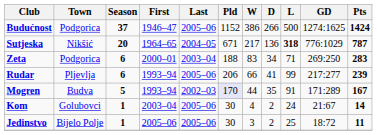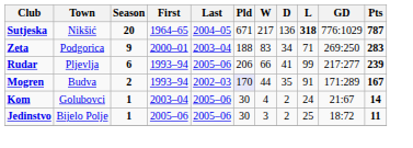 <table class="wikitable sortable" style="text-align:center">
 <tr>
 <th>Club</th>
 <th>Town</th>
 <th>Season</th>
 <th>First</th>
 <th>Last</th>
 <th>Pld</th>
 <th>W</th>
 <th>D</th>
 <th>L</th>
 <th>GD</th>
 <th>Pts</th>
-</tr>
-<tr>
-<td style="text-align:left;"><strong><a href='#'>Budućnost</a></strong></td>
-<td><a href='#'>Podgorica</a></td>
-<td><strong>37</strong></td>
-<td><a href='#'>1946–47</a></td>
-<td><a href='#'>2005–06</a></td>
-<td>1152</td>
-<td>386</td>
-<td>266</td>
-<td>500</td>
-<td>1274:1625</td>
-<td><strong>1424</strong></td>
 </tr>
 <tr>
 <td style="text-align:left;"><strong><a href='#'>Sutjeska</a></strong></td>
 <td><a href='#'>Nikšić</a></td>
 <td><strong>20</strong></td>
 <td><a href='#'>1964–65</a></td>
 <td><a href='#'>2004–05</a></td>
 <td>671</td>
 <td>217</td>
 <td>136</td>
 <td><strong>318</strong></td>
 <td>776:1029</td>
 <td><strong>787</strong></td>
 </tr>
 <tr>
 <td style="text-align:left;"><strong><a href='#'>Zeta</a></strong></td>
 <td><a href='#'>Podgorica</a></td>
-<td><strong>6</strong></td>
+<td><strong>9</strong></td>
 <td><a href='#'>2000–01</a></td>
 <td><a href='#'>2003–04</a></td>
 <td>188</td>
 <td>83</td>
 <td>34</td>
 <td>71</td>
 <td>269:250</td>
 <td><strong>283</strong></td>
 </tr>
 <tr>
 <td style="text-align:left;"><strong><a href='#'>Rudar</a></strong></td>
 <td><a href='#'>Pljevlja</a></td>
 <td><strong>6</strong></td>
 <td><a href='#'>1993–94</a></td>
 <td><a href='#'>2005–06</a></td>
 <td>206</td>
 <td>66</td>
 <td>41</td>
 <td>99</td>
 <td>217:277</td>
 <td><strong>239</strong></td>
 </tr>
 <tr>
 <td style="text-align:left;"><strong><a href='#'>Mogren</a></strong></td>
 <td><a href='#'>Budva</a></td>
-<td><strong>5</strong></td>
+<td><strong>2</strong></td>
 <td><a href='#'>1993–94</a></td>
 <td><a href='#'>2002–03</a></td>
 <td style="background: lavender;">170</td>
 <td>44</td>
 <td>35</td>
 <td>91</td>
 <td>171:289</td>
 <td><strong>167</strong></td>
 </tr>
 <tr>
 <td style="text-align:left;"><strong><a href='#'>Kom</a></strong></td>
 <td><a href='#'>Golubovci</a></td>
 <td><strong>1</strong></td>
 <td><a href='#'>2003–04</a></td>
 <td><a href='#'>2005–06</a></td>
 <td>30</td>
 <td>4</td>
 <td>2</td>
 <td>24</td>
 <td>21:67</td>
 <td><strong>14</strong></td>
 </tr>
 <tr>
 <td style="text-align:left;"><strong><a href='#'>Jedinstvo</a></strong></td>
 <td><a href='#'>Bijelo Polje</a></td>
 <td><strong>1</strong></td>
 <td><a href='#'>2005–06</a></td>
 <td><a href='#'>2005–06</a></td>
 <td>30</td>
 <td>3</td>
 <td>2</td>
 <td>25</td>
 <td>18:72</td>
 <td><strong>11</strong></td>
 </tr>
 <tr>
 </tr>
 </table>
